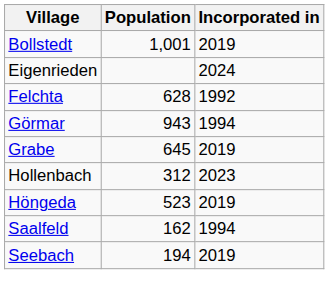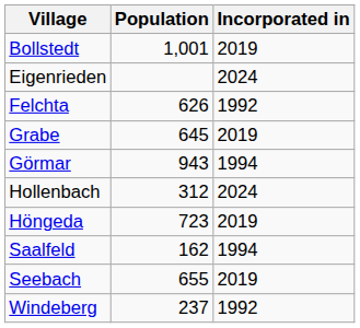 <table class="wikitable sortable">
 <tr>
 <th>Village</th>
 <th>Population</th>
 <th>Incorporated in</th>
 </tr>
 <tr>
 <td><a href='#'>Bollstedt</a></td>
 <td align="right">1,001</td>
 <td>2019</td>
 </tr>
 <tr>
 <td>Eigenrieden</td>
 <td align="right"></td>
 <td>2024</td>
 </tr>
 <tr>
 <td><a href='#'>Felchta</a></td>
-<td align="right">628</td>
+<td align="right">626</td>
 <td>1992</td>
+</tr>
+<tr>
+<td><a href='#'>Grabe</a></td>
+<td align="right">645</td>
+<td>2019</td>
 </tr>
 <tr>
 <td><a href='#'>Görmar</a></td>
 <td align="right">943</td>
 <td>1994</td>
 </tr>
 <tr>
-<td><a href='#'>Grabe</a></td>
-<td align="right">645</td>
-<td>2019</td>
-</tr>
-<tr>
 <td>Hollenbach</td>
 <td align="right">312</td>
-<td>2023</td>
+<td>2024</td>
 </tr>
 <tr>
 <td><a href='#'>Höngeda</a></td>
-<td align="right">523</td>
+<td align="right">723</td>
 <td>2019</td>
 </tr>
 <tr>
 <td><a href='#'>Saalfeld</a></td>
 <td align="right">162</td>
 <td>1994</td>
 </tr>
 <tr>
 <td><a href='#'>Seebach</a></td>
-<td align="right">194</td>
+<td align="right">655</td>
 <td>2019</td>
 </tr>
+<tr>
+<td><a href='#'>Windeberg</a></td>
+<td align="right">237</td>
+<td>1992</td>
+</tr>
 </table>
